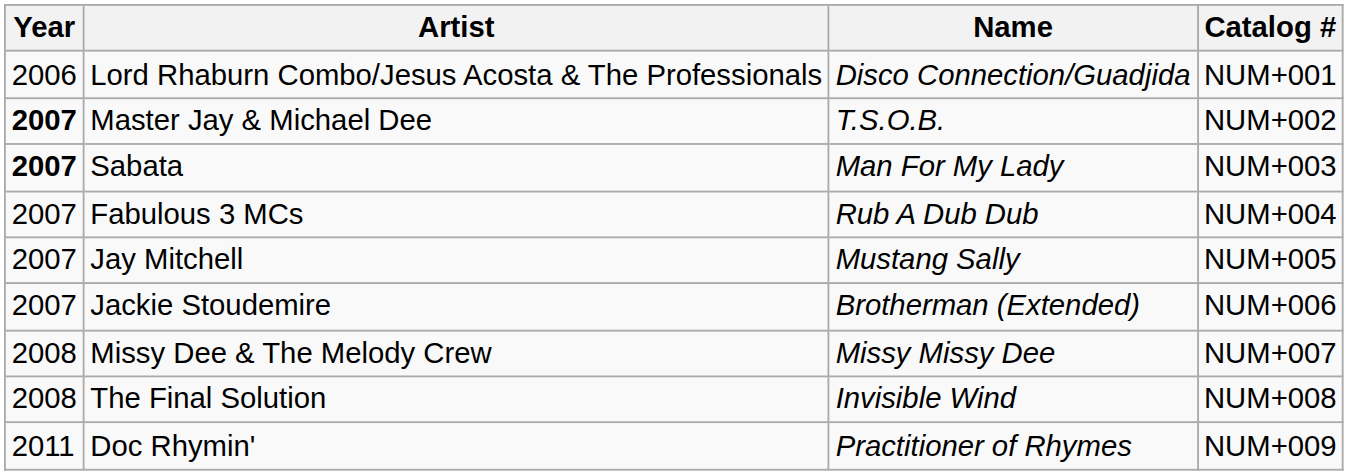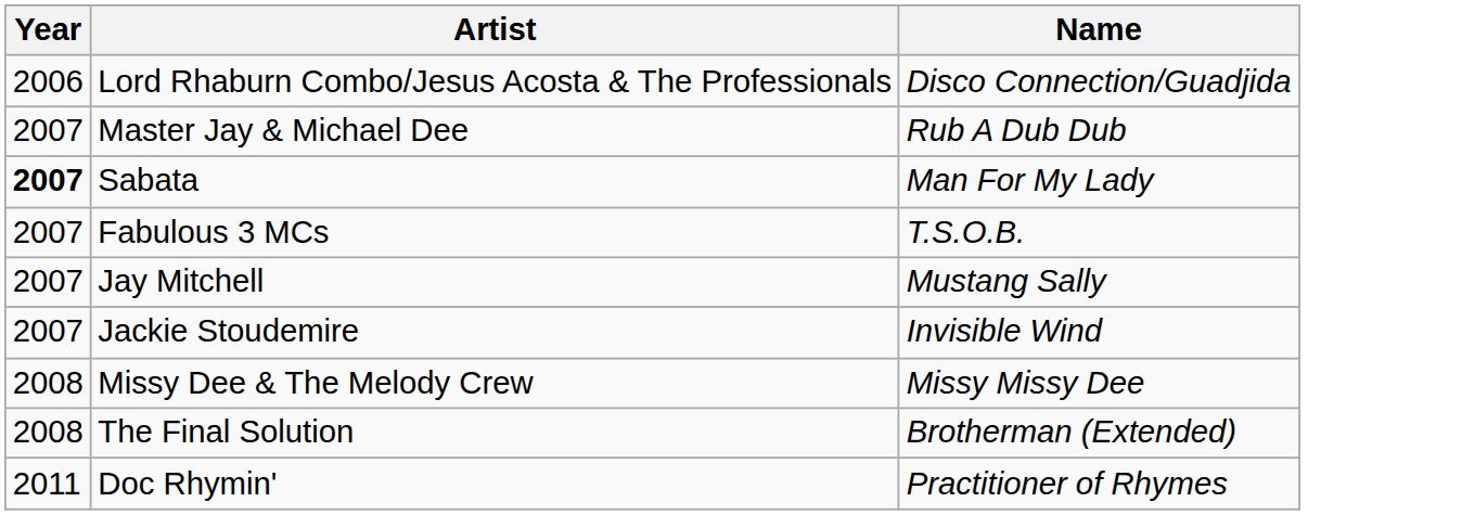 <table class="wikitable sortable">
 <tr>
 <th>Year</th>
 <th>Artist</th>
 <th>Name</th>
-<th>Catalog #</th>
 </tr>
 <tr>
 <td>2006</td>
 <td>Lord Rhaburn Combo/Jesus Acosta & The Professionals</td>
 <td><em>Disco Connection/Guadjida</em></td>
-<td>NUM+001</td>
 </tr>
 <tr>
-<td><strong>2007</strong></td>
+<td>2007</td>
 <td>Master Jay & Michael Dee</td>
-<td><em>T.S.O.B.</em></td>
-<td>NUM+002</td>
+<td><em>Rub A Dub Dub</em></td>
 </tr>
 <tr>
 <td><strong>2007</strong></td>
 <td>Sabata</td>
 <td><em>Man For My Lady</em></td>
-<td>NUM+003</td>
 </tr>
 <tr>
 <td>2007</td>
 <td>Fabulous 3 MCs</td>
-<td><em>Rub A Dub Dub</em></td>
-<td>NUM+004</td>
+<td><em>T.S.O.B.</em></td>
 </tr>
 <tr>
 <td>2007</td>
 <td>Jay Mitchell</td>
 <td><em>Mustang Sally</em></td>
-<td>NUM+005</td>
 </tr>
 <tr>
 <td>2007</td>
 <td>Jackie Stoudemire</td>
-<td><em>Brotherman (Extended)</em></td>
-<td>NUM+006</td>
+<td><em>Invisible Wind</em></td>
 </tr>
 <tr>
 <td>2008</td>
 <td>Missy Dee & The Melody Crew</td>
 <td><em>Missy Missy Dee</em></td>
-<td>NUM+007</td>
 </tr>
 <tr>
 <td>2008</td>
 <td>The Final Solution</td>
-<td><em>Invisible Wind</em></td>
-<td>NUM+008</td>
+<td><em>Brotherman (Extended)</em></td>
 </tr>
 <tr>
 <td>2011</td>
 <td>Doc Rhymin'</td>
 <td><em>Practitioner of Rhymes</em></td>
-<td>NUM+009</td>
 </tr>
 </table>
